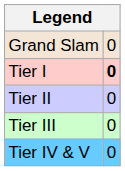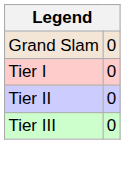 <table class="wikitable sortable mw-collapsible mw-collapsed">
 <tr>
 <th colspan=2>Legend</th>
 </tr>
 <tr style="background:#f3e6d7;">
 <td>Grand Slam</td>
 <td align="center">0</td>
 </tr>
 <tr bgcolor="#ffcccc">
 <td>Tier I</td>
-<td align="center"><strong>0</strong></td>
+<td align="center">0</td>
 </tr>
 <tr bgcolor="#ccccff">
 <td>Tier II</td>
 <td align="center">0</td>
 </tr>
 <tr bgcolor="#CCFFCC">
 <td>Tier III</td>
 <td align="center">0</td>
 </tr>
-<tr bgcolor="#66CCFF">
-<td>Tier IV & V</td>
-<td align="center">0</td>
-</tr>
 </table>
